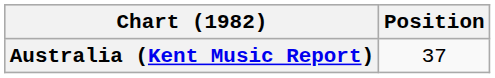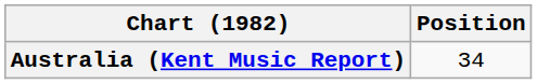 <table class="wikitable sortable plainrowheaders" style="text-align:center">
 <tr>
 <th>Chart (1982)</th>
 <th>Position</th>
 </tr>
 <tr>
 <th scope="row">Australia (<a href='#'>Kent Music Report</a>)</th>
-<td>37</td>
+<td>34</td>
 </tr>
 </table>
